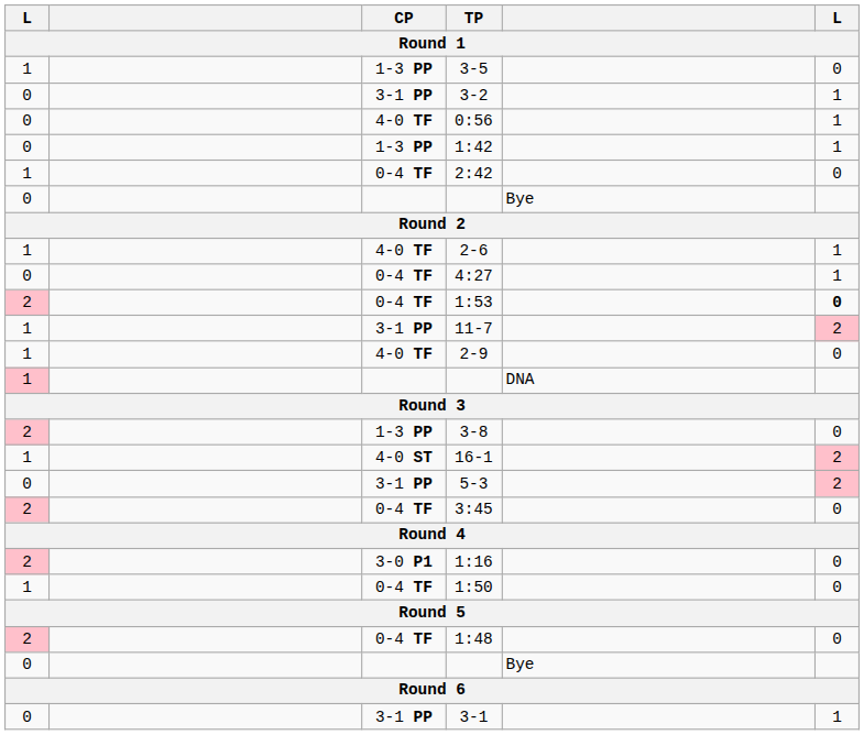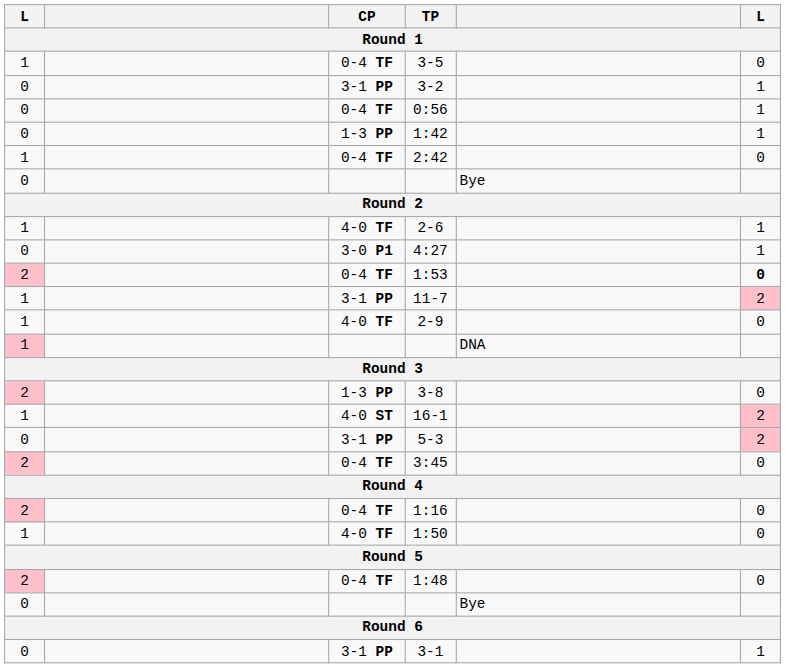 <table class="wikitable" style="text-align: center;" |>
 <tr>
 <th width="30">L</th>
 <th width="250"></th>
 <th width="62">CP</th>
 <th width="40">TP</th>
 <th width="250"></th>
 <th width="30">L</th>
 </tr>
 <tr>
 <th colspan="7">Round 1</th>
 </tr>
 <tr>
 <td>1</td>
 <td style="text-align:left;"></td>
-<td>1-3 <strong>PP</strong></td>
+<td>0-4 <strong>TF</strong></td>
 <td>3-5</td>
 <td style="text-align:left;"><strong></strong></td>
 <td>0</td>
 </tr>
 <tr>
 <td>0</td>
 <td style="text-align:left;"><strong></strong></td>
 <td>3-1 <strong>PP</strong></td>
 <td>3-2</td>
 <td style="text-align:left;"></td>
 <td>1</td>
 </tr>
 <tr>
 <td>0</td>
 <td style="text-align:left;"><strong></strong></td>
-<td>4-0 <strong>TF</strong></td>
+<td>0-4 <strong>TF</strong></td>
 <td>0:56</td>
 <td style="text-align:left;"></td>
 <td>1</td>
 </tr>
 <tr>
 <td>0</td>
 <td style="text-align:left;"><strong></strong></td>
 <td>1-3 <strong>PP</strong></td>
 <td>1:42</td>
 <td style="text-align:left;"></td>
 <td>1</td>
 </tr>
 <tr>
 <td>1</td>
 <td style="text-align:left;"></td>
 <td>0-4 <strong>TF</strong></td>
 <td>2:42</td>
 <td style="text-align:left;"><strong></strong></td>
 <td>0</td>
 </tr>
 <tr>
 <td>0</td>
 <td style="text-align:left;"><strong></strong></td>
 <td></td>
 <td></td>
 <td style="text-align:left;">Bye</td>
 <td></td>
 </tr>
 <tr>
 <th colspan="7">Round 2</th>
 </tr>
 <tr>
 <td>1</td>
 <td style="text-align:left;"></td>
 <td>4-0 <strong>TF</strong></td>
 <td>2-6</td>
 <td style="text-align:left;"><strong></strong></td>
 <td>1</td>
 </tr>
 <tr>
 <td>0</td>
 <td style="text-align:left;"><strong></strong></td>
-<td>0-4 <strong>TF</strong></td>
+<td>3-0 <strong>P1</strong></td>
 <td>4:27</td>
 <td style="text-align:left;"></td>
 <td>1</td>
 </tr>
 <tr>
 <td bgcolor=pink>2</td>
 <td style="text-align:left;"></td>
 <td>0-4 <strong>TF</strong></td>
 <td>1:53</td>
 <td style="text-align:left;"><strong></strong></td>
 <td><strong>0</strong></td>
 </tr>
 <tr>
 <td>1</td>
 <td style="text-align:left;"><strong></strong></td>
 <td>3-1 <strong>PP</strong></td>
 <td>11-7</td>
 <td style="text-align:left;"></td>
 <td bgcolor=pink>2</td>
 </tr>
 <tr>
 <td>1</td>
 <td style="text-align:left;"></td>
 <td>4-0 <strong>TF</strong></td>
 <td>2-9</td>
 <td style="text-align:left;"><strong></strong></td>
 <td>0</td>
 </tr>
 <tr>
 <td bgcolor=pink>1</td>
 <td style="text-align:left;"></td>
 <td></td>
 <td></td>
 <td style="text-align:left;">DNA</td>
 <td></td>
 </tr>
 <tr>
 <th colspan="7">Round 3</th>
 </tr>
 <tr>
 <td bgcolor=pink>2</td>
 <td style="text-align:left;"></td>
 <td>1-3 <strong>PP</strong></td>
 <td>3-8</td>
 <td style="text-align:left;"><strong></strong></td>
 <td>0</td>
 </tr>
 <tr>
 <td>1</td>
 <td style="text-align:left;"><strong></strong></td>
 <td>4-0 <strong>ST</strong></td>
 <td>16-1</td>
 <td style="text-align:left;"></td>
 <td bgcolor=pink>2</td>
 </tr>
 <tr>
 <td>0</td>
 <td style="text-align:left;"><strong></strong></td>
 <td>3-1 <strong>PP</strong></td>
 <td>5-3</td>
 <td style="text-align:left;"></td>
 <td bgcolor=pink>2</td>
 </tr>
 <tr>
 <td bgcolor=pink>2</td>
 <td style="text-align:left;"></td>
 <td>0-4 <strong>TF</strong></td>
 <td>3:45</td>
 <td style="text-align:left;"><strong></strong></td>
 <td>0</td>
 </tr>
 <tr>
 <th colspan="7">Round 4</th>
 </tr>
 <tr>
 <td bgcolor=pink>2</td>
 <td style="text-align:left;"></td>
-<td>3-0 <strong>P1</strong></td>
+<td>0-4 <strong>TF</strong></td>
 <td>1:16</td>
 <td style="text-align:left;"><strong></strong></td>
 <td>0</td>
 </tr>
 <tr>
 <td>1</td>
 <td style="text-align:left;"></td>
-<td>0-4 <strong>TF</strong></td>
+<td>4-0 <strong>TF</strong></td>
 <td>1:50</td>
 <td style="text-align:left;"><strong></strong></td>
 <td>0</td>
 </tr>
 <tr>
 <th colspan="7">Round 5</th>
 </tr>
 <tr>
 <td bgcolor=pink>2</td>
 <td style="text-align:left;"></td>
 <td>0-4 <strong>TF</strong></td>
 <td>1:48</td>
 <td style="text-align:left;"><strong></strong></td>
 <td>0</td>
 </tr>
 <tr>
 <td>0</td>
 <td style="text-align:left;"><strong></strong></td>
 <td></td>
 <td></td>
 <td style="text-align:left;">Bye</td>
 <td></td>
 </tr>
 <tr>
 <th colspan="7">Round 6</th>
 </tr>
 <tr>
 <td>0</td>
 <td style="text-align:left;"><strong></strong></td>
 <td>3-1 <strong>PP</strong></td>
 <td>3-1</td>
 <td style="text-align:left;"></td>
 <td>1</td>
 </tr>
 </table>
